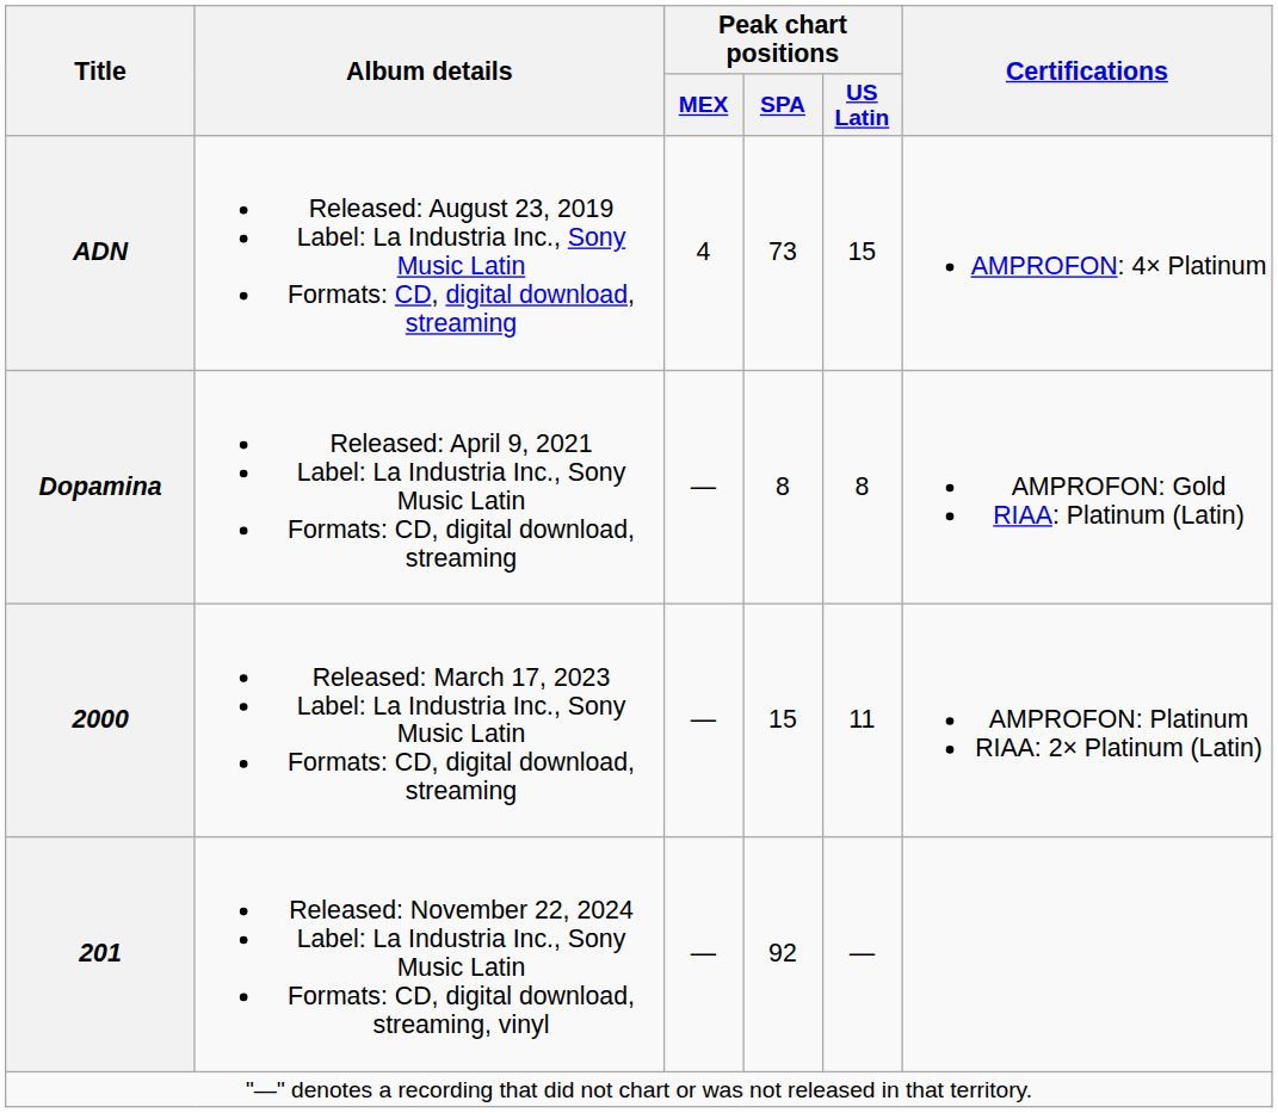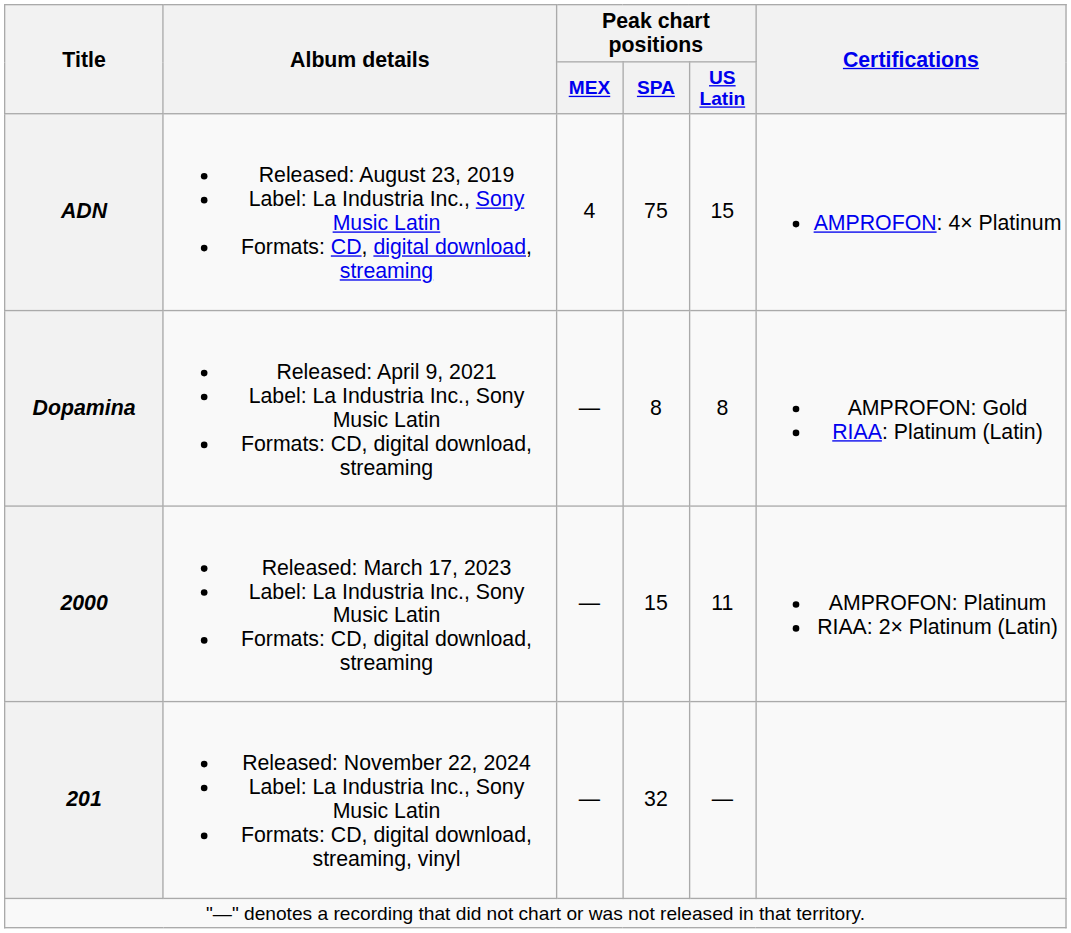 <table class="wikitable plainrowheaders" style="text-align:center;">
 <tr>
 <th scope="col" rowspan="2" style="width:7em;">Title</th>
 <th scope="col" rowspan="2" style="width:18em;">Album details</th>
 <th scope="col" colspan="3">Peak chart positions</th>
 <th scope="col" rowspan="2"><a href='#'>Certifications</a></th>
 </tr>
 <tr>
 <th scope="col" style="width:3em;font-size:90%;"><a href='#'>MEX</a><br></th>
 <th scope="col" style="width:3em;font-size:90%;"><a href='#'>SPA</a><br></th>
 <th scope="col" style="width:3em;font-size:90%;"><a href='#'>US<br>Latin</a><br></th>
 </tr>
 <tr>
 <th scope="row"><em>ADN</em></th>
 <td><br><ul><li>Released: August 23, 2019</li><li>Label: La Industria Inc., <a href='#'>Sony Music Latin</a></li><li>Formats: <a href='#'>CD</a>, <a href='#'>digital download</a>, <a href='#'>streaming</a></li></ul></td>
 <td>4</td>
-<td>73</td>
+<td>75</td>
 <td>15</td>
 <td><br><ul><li><a href='#'>AMPROFON</a>: 4× Platinum</li></ul></td>
 </tr>
 <tr>
 <th scope="row"><em>Dopamina</em></th>
 <td><br><ul><li>Released: April 9, 2021</li><li>Label: La Industria Inc., Sony Music Latin</li><li>Formats: CD, digital download, streaming</li></ul></td>
 <td>—</td>
 <td>8</td>
 <td>8</td>
 <td><br><ul><li>AMPROFON: Gold</li><li><a href='#'>RIAA</a>: Platinum <span>(Latin)</span></li></ul></td>
 </tr>
 <tr>
 <th scope="row"><em>2000</em></th>
 <td><br><ul><li>Released: March 17, 2023</li><li>Label: La Industria Inc., Sony Music Latin</li><li>Formats: CD, digital download, streaming</li></ul></td>
 <td>—</td>
 <td>15</td>
 <td>11</td>
 <td><br><ul><li>AMPROFON: Platinum</li><li>RIAA: 2× Platinum <span>(Latin)</span></li></ul></td>
 </tr>
 <tr>
 <th scope="row"><em>201</em></th>
 <td><br><ul><li>Released: November 22, 2024</li><li>Label: La Industria Inc., Sony Music Latin</li><li>Formats: CD, digital download, streaming, vinyl</li></ul></td>
 <td>—</td>
-<td>92</td>
+<td>32</td>
 <td>—</td>
 </tr>
 <tr>
 <td colspan="14" style="font-size:90%">"—" denotes a recording that did not chart or was not released in that territory.</td>
 </tr>
 </table>
